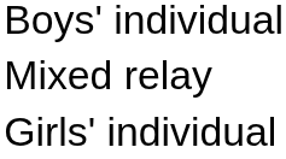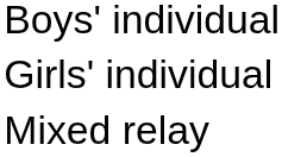 <table>
 <tr>
 <td>Boys' individual<br></td>
+<td></td>
+<td></td>
+<td></td>
+</tr>
+<tr>
+<td>Girls' individual<br></td>
 <td></td>
 <td></td>
 <td></td>
 </tr>
 <tr>
 <td>Mixed relay<br></td>
 <td><br></td>
 <td><br></td>
 <td><br></td>
 </tr>
 <tr>
-<td>Girls' individual<br></td>
-<td></td>
-<td></td>
-<td></td>
-</tr>
-<tr>
 </tr>
 </table>
